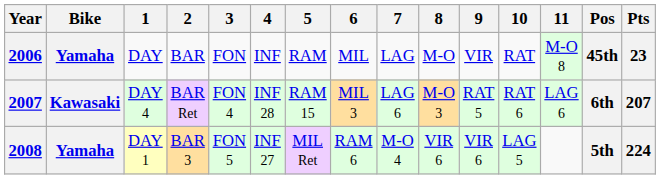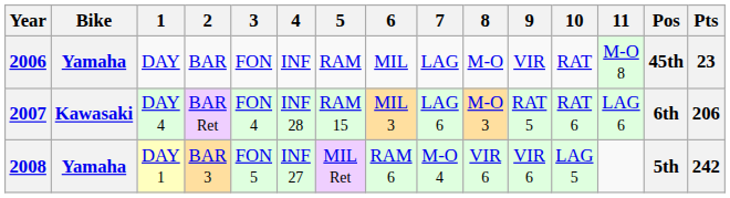 <table class="wikitable" style="text-align:center; font-size:90%">
 <tr>
 <th>Year</th>
 <th>Bike</th>
 <th>1</th>
 <th>2</th>
 <th>3</th>
 <th>4</th>
 <th>5</th>
 <th>6</th>
 <th>7</th>
 <th>8</th>
 <th>9</th>
 <th>10</th>
 <th>11</th>
 <th>Pos</th>
 <th>Pts</th>
 </tr>
 <tr>
 <th><a href='#'>2006</a></th>
 <th><a href='#'>Yamaha</a></th>
 <td><a href='#'>DAY</a><br></td>
 <td><a href='#'>BAR</a><br></td>
 <td><a href='#'>FON</a><br></td>
 <td><a href='#'>INF</a><br></td>
 <td><a href='#'>RAM</a><br></td>
 <td><a href='#'>MIL</a><br></td>
 <td><a href='#'>LAG</a><br></td>
 <td><a href='#'>M-O</a><br></td>
 <td><a href='#'>VIR</a><br></td>
 <td><a href='#'>RAT</a><br></td>
 <td style="background:#DFFFDF;"><a href='#'>M-O</a><br><small>8</small></td>
 <th>45th</th>
 <th>23</th>
 </tr>
 <tr>
 <th><a href='#'>2007</a></th>
 <th><a href='#'>Kawasaki</a></th>
 <td style="background:#DFFFDF;"><a href='#'>DAY</a><br><small>4</small></td>
 <td style="background:#EFCFFF;"><a href='#'>BAR</a><br><small>Ret</small></td>
 <td style="background:#DFFFDF;"><a href='#'>FON</a><br><small>4</small></td>
 <td style="background:#DFFFDF;"><a href='#'>INF</a><br><small>28</small></td>
 <td style="background:#DFFFDF;"><a href='#'>RAM</a><br><small>15</small></td>
 <td style="background:#FFDF9F;"><a href='#'>MIL</a><br><small>3</small></td>
 <td style="background:#DFFFDF;"><a href='#'>LAG</a><br><small>6</small></td>
 <td style="background:#FFDF9F;"><a href='#'>M-O</a><br><small>3</small></td>
 <td style="background:#DFFFDF;"><a href='#'>RAT</a><br><small>5</small></td>
 <td style="background:#DFFFDF;"><a href='#'>RAT</a><br><small>6</small></td>
 <td style="background:#DFFFDF;"><a href='#'>LAG</a><br><small>6</small></td>
 <th>6th</th>
-<th>207</th>
+<th>206</th>
 </tr>
 <tr>
 <th><a href='#'>2008</a></th>
 <th><a href='#'>Yamaha</a></th>
 <td style="background:#FFFFBF;"><a href='#'>DAY</a><br><small>1</small></td>
 <td style="background:#FFDF9F;"><a href='#'>BAR</a><br><small>3</small></td>
 <td style="background:#DFFFDF;"><a href='#'>FON</a><br><small>5</small></td>
 <td style="background:#DFFFDF;"><a href='#'>INF</a><br><small>27</small></td>
 <td style="background:#EFCFFF;"><a href='#'>MIL</a><br><small>Ret</small></td>
 <td style="background:#DFFFDF;"><a href='#'>RAM</a><br><small>6</small></td>
 <td style="background:#DFFFDF;"><a href='#'>M-O</a><br><small>4</small></td>
 <td style="background:#DFFFDF;"><a href='#'>VIR</a><br><small>6</small></td>
 <td style="background:#DFFFDF;"><a href='#'>VIR</a><br><small>6</small></td>
 <td style="background:#DFFFDF;"><a href='#'>LAG</a><br><small>5</small></td>
 <td></td>
 <th>5th</th>
-<th>224</th>
+<th>242</th>
 </tr>
 </table>
